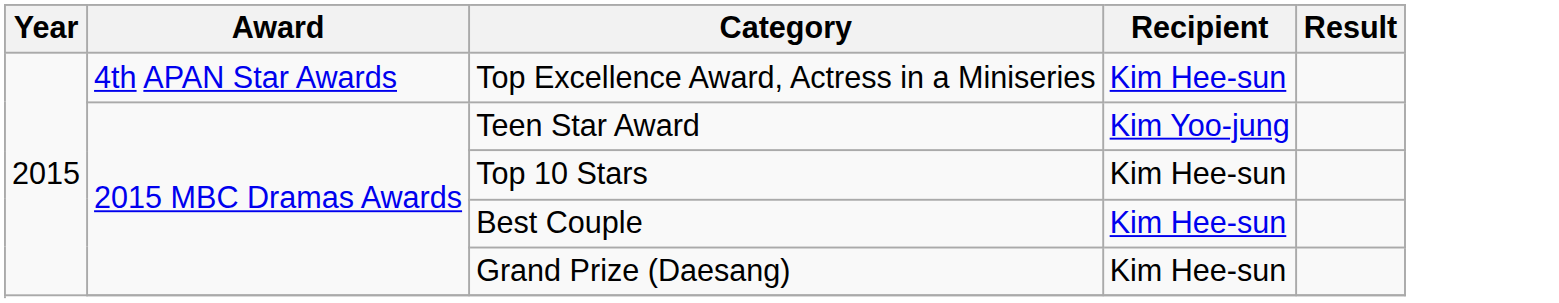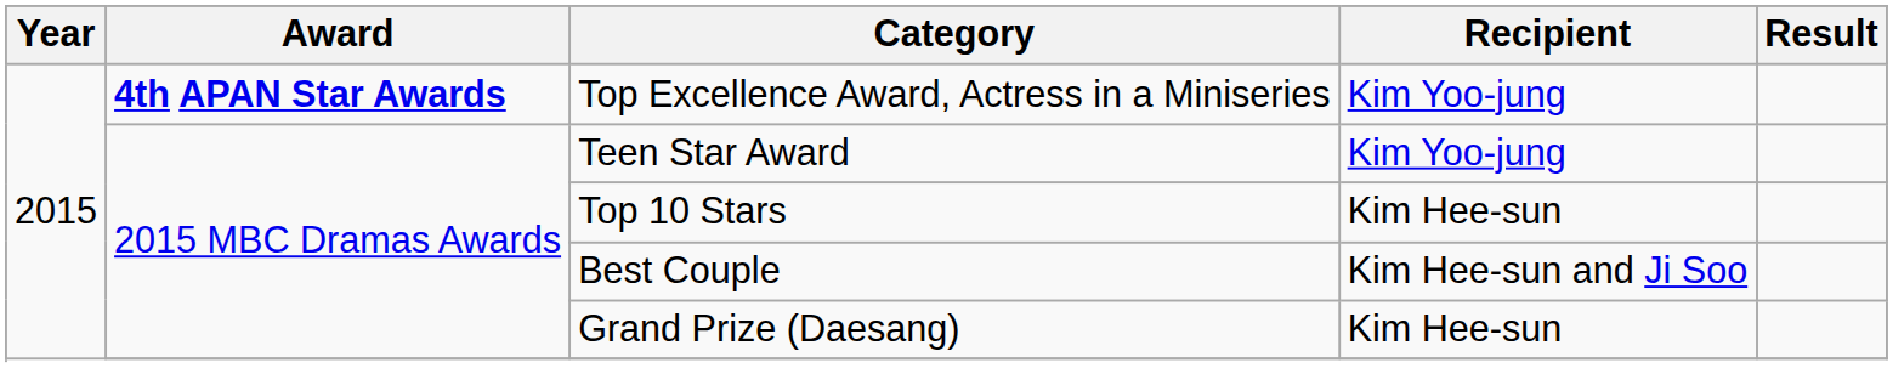 <table class="wikitable">
 <tr>
 <th>Year</th>
 <th>Award</th>
 <th>Category</th>
 <th>Recipient</th>
 <th>Result</th>
 </tr>
 <tr>
 <td rowspan="6">2015</td>
-<td><a href='#'>4th</a> <a href='#'>APAN Star Awards</a></td>
+<td><strong><a href='#'>4th</a> <a href='#'>APAN Star Awards</a></strong></td>
 <td>Top Excellence Award, Actress in a Miniseries</td>
-<td><a href='#'>Kim Hee-sun</a></td>
+<td><a href='#'>Kim Yoo-jung</a></td>
 <td></td>
 </tr>
 <tr>
 <td rowspan="4"><a href='#'>2015 MBC Dramas Awards</a></td>
 <td>Teen Star Award</td>
 <td><a href='#'>Kim Yoo-jung</a></td>
 <td></td>
 </tr>
 <tr>
 <td>Top 10 Stars</td>
 <td>Kim Hee-sun</td>
 <td></td>
 </tr>
 <tr>
 <td>Best Couple</td>
-<td><a href='#'>Kim Hee-sun</a></td>
+<td>Kim Hee-sun and <a href='#'>Ji Soo</a></td>
 <td></td>
 </tr>
 <tr>
 <td>Grand Prize (Daesang)</td>
 <td>Kim Hee-sun</td>
 <td></td>
 </tr>
 <tr>
 </tr>
 </table>
